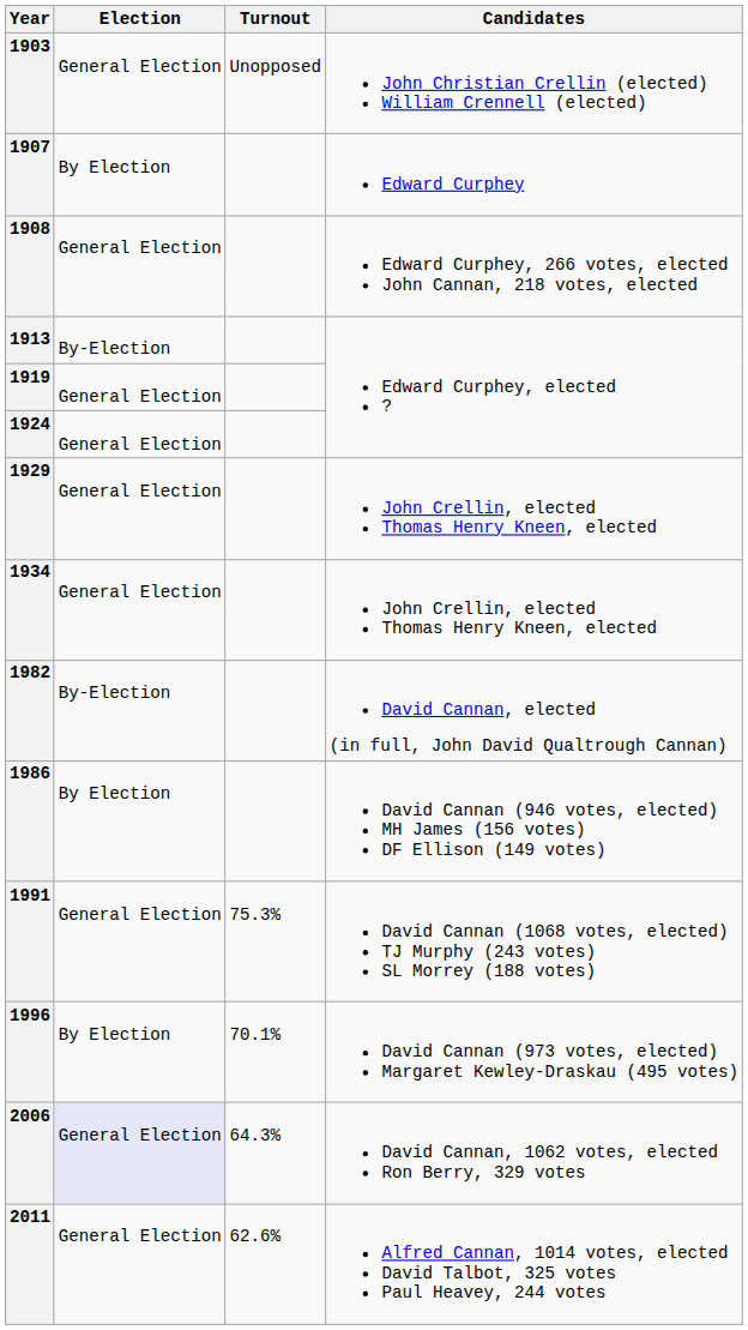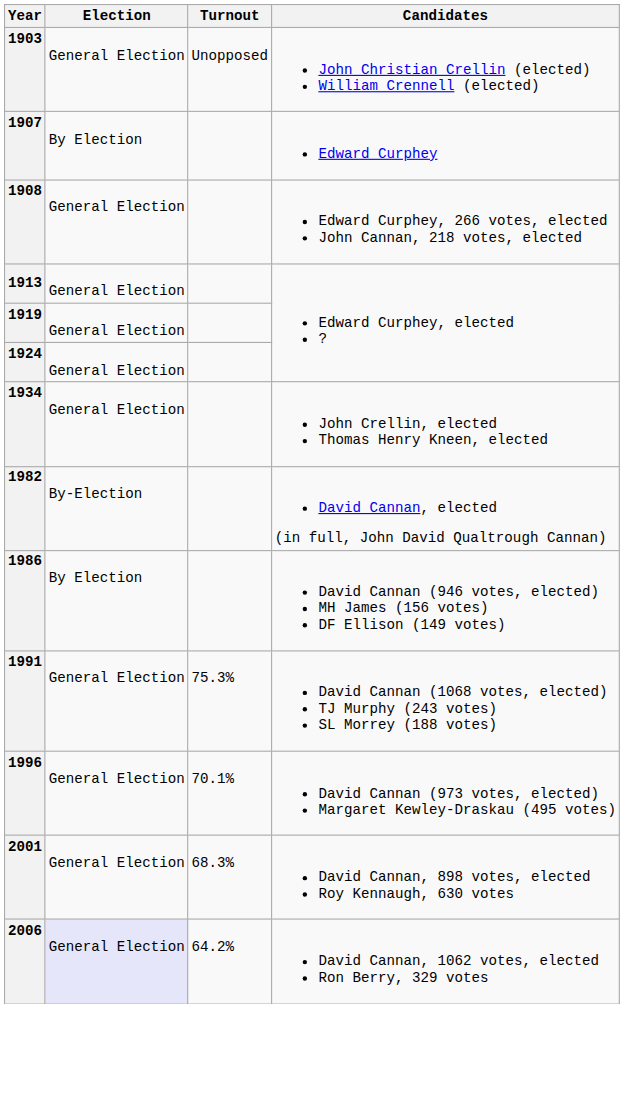 <table class="wikitable" border="1">
 <tr>
 <th>Year</th>
 <th>Election</th>
 <th>Turnout</th>
 <th>Candidates</th>
 </tr>
 <tr valign="top">
 <th>1903</th>
 <td><br>General Election</td>
 <td><br>Unopposed</td>
 <td><br><ul><li><a href='#'>John Christian Crellin</a> (elected)</li><li><a href='#'>William Crennell</a> (elected)</li></ul></td>
 </tr>
 <tr valign="top">
 <th>1907</th>
 <td><br>By Election</td>
 <td></td>
 <td><br><ul><li><a href='#'>Edward Curphey</a></li></ul></td>
 </tr>
 <tr valign="top">
 <th>1908</th>
 <td><br>General Election</td>
 <td></td>
 <td><br><ul><li>Edward Curphey, 266 votes, elected</li><li>John Cannan, 218 votes, elected</li></ul></td>
 </tr>
 <tr>
 <th>1913</th>
-<td><br>By-Election</td>
+<td><br>General Election</td>
 <td></td>
 <td rowspan="3"><br><ul><li>Edward Curphey, elected</li><li>?</li></ul></td>
 </tr>
 <tr valign="top">
 <th>1919</th>
 <td><br>General Election</td>
 <td></td>
 </tr>
 <tr valign="top">
 <th>1924</th>
 <td><br>General Election</td>
 <td></td>
-</tr>
-<tr valign="top">
-<th>1929</th>
-<td><br>General Election</td>
-<td></td>
-<td><br><ul><li><a href='#'>John Crellin</a>, elected</li><li><a href='#'>Thomas Henry Kneen</a>, elected</li></ul></td>
 </tr>
 <tr valign="top">
 <th>1934</th>
 <td><br>General Election</td>
 <td></td>
 <td><br><ul><li>John Crellin, elected</li><li>Thomas Henry Kneen, elected</li></ul></td>
 </tr>
 <tr valign="top">
 <th>1982</th>
 <td><br>By-Election</td>
 <td></td>
 <td><br><ul><li><a href='#'>David Cannan</a>, elected</li></ul>(in full, John David Qualtrough Cannan)</td>
 </tr>
 <tr valign="top">
 <th>1986</th>
 <td><br>By Election</td>
 <td></td>
 <td><br><ul><li>David Cannan (946 votes, elected)</li><li>MH James (156 votes)</li><li>DF Ellison (149 votes)</li></ul></td>
 </tr>
 <tr valign="top">
 <th>1991</th>
 <td><br>General Election</td>
 <td><br>75.3%</td>
 <td><br><ul><li>David Cannan (1068 votes, elected)</li><li>TJ Murphy (243 votes)</li><li>SL Morrey (188 votes)</li></ul></td>
 </tr>
 <tr valign="top">
 <th>1996</th>
-<td><br>By Election</td>
+<td><br>General Election</td>
 <td><br>70.1%</td>
 <td><br><ul><li>David Cannan (973 votes, elected)</li><li>Margaret Kewley-Draskau (495 votes)</li></ul></td>
 </tr>
 <tr valign="top">
+<th>2001</th>
+<td><br>General Election</td>
+<td><br>68.3%</td>
+<td><br><ul><li>David Cannan, 898 votes, elected</li><li>Roy Kennaugh, 630 votes</li></ul></td>
+</tr>
+<tr valign="top">
 <th>2006</th>
 <td style="background: lavender;"><br>General Election</td>
-<td><br>64.3%</td>
+<td><br>64.2%</td>
 <td><br><ul><li>David Cannan, 1062 votes, elected</li><li>Ron Berry, 329 votes</li></ul></td>
 </tr>
-<tr valign="top">
-<th>2011</th>
-<td><br>General Election</td>
-<td><br>62.6%</td>
-<td><br><ul><li><a href='#'>Alfred Cannan</a>, 1014 votes, elected</li><li>David Talbot, 325 votes</li><li>Paul Heavey,  244 votes</li></ul></td>
-</tr>
 </table>
